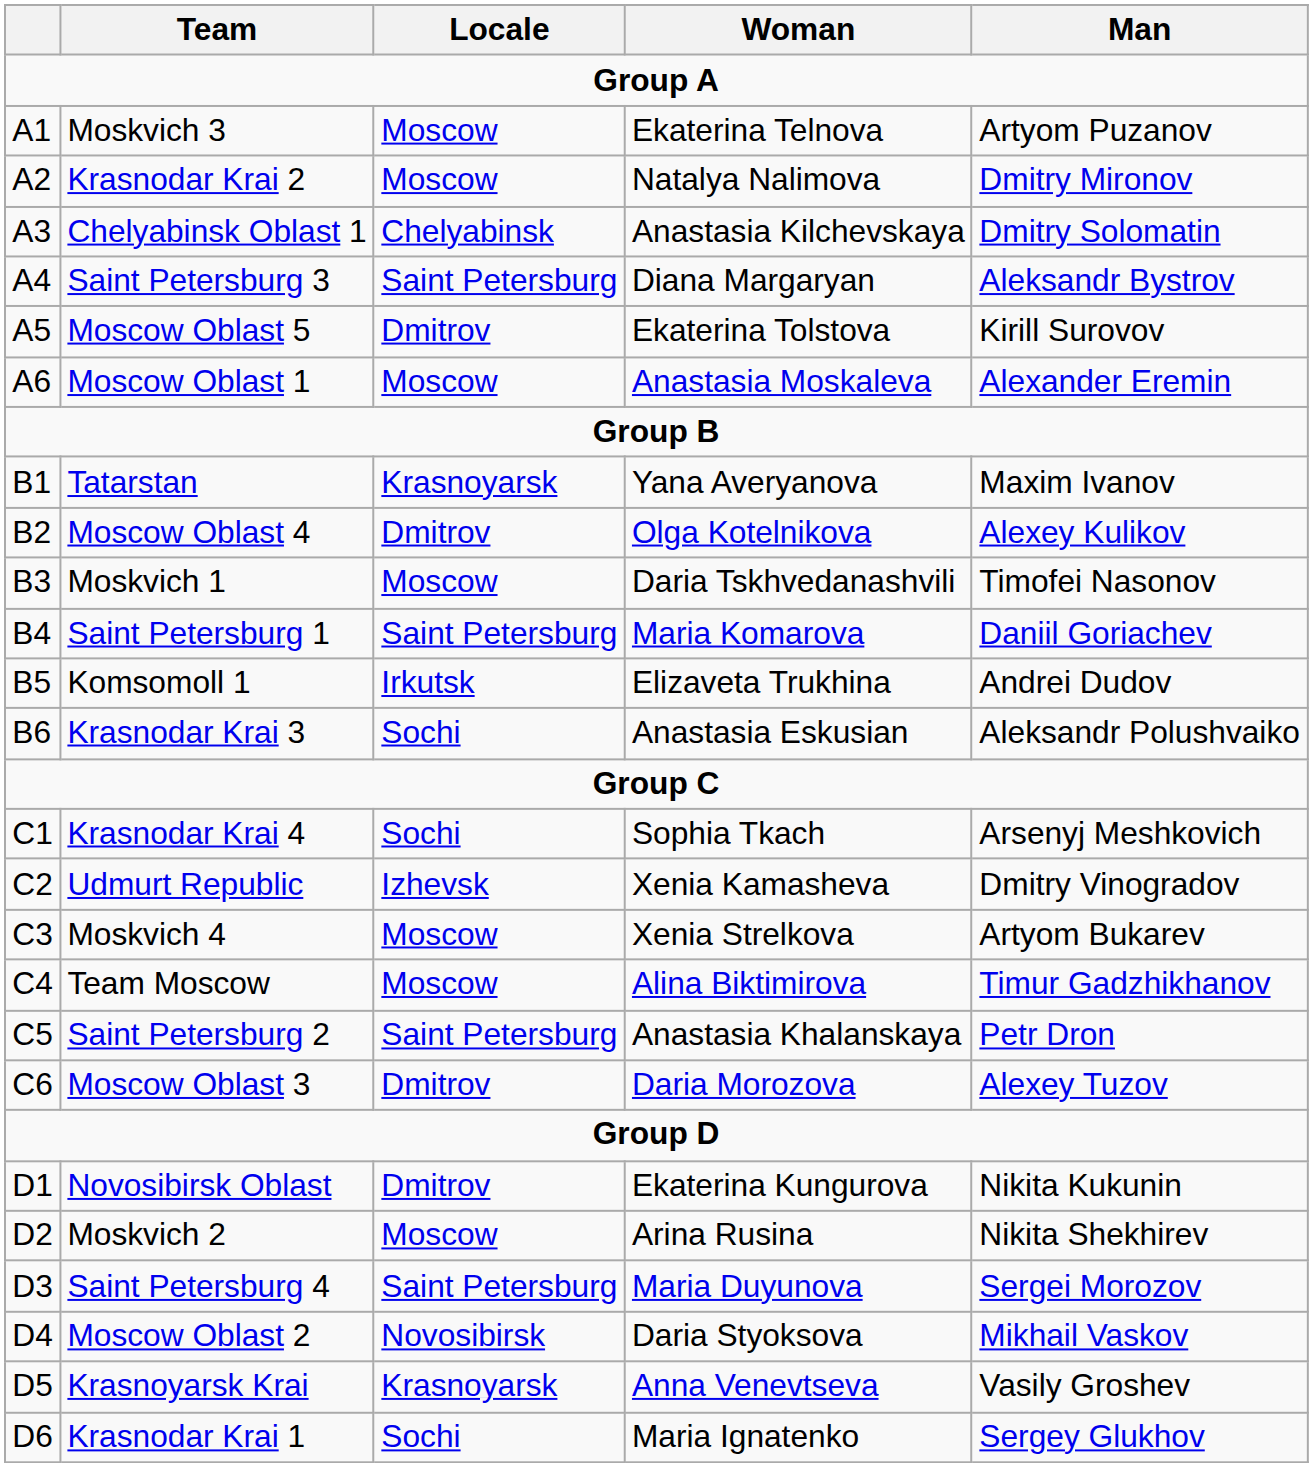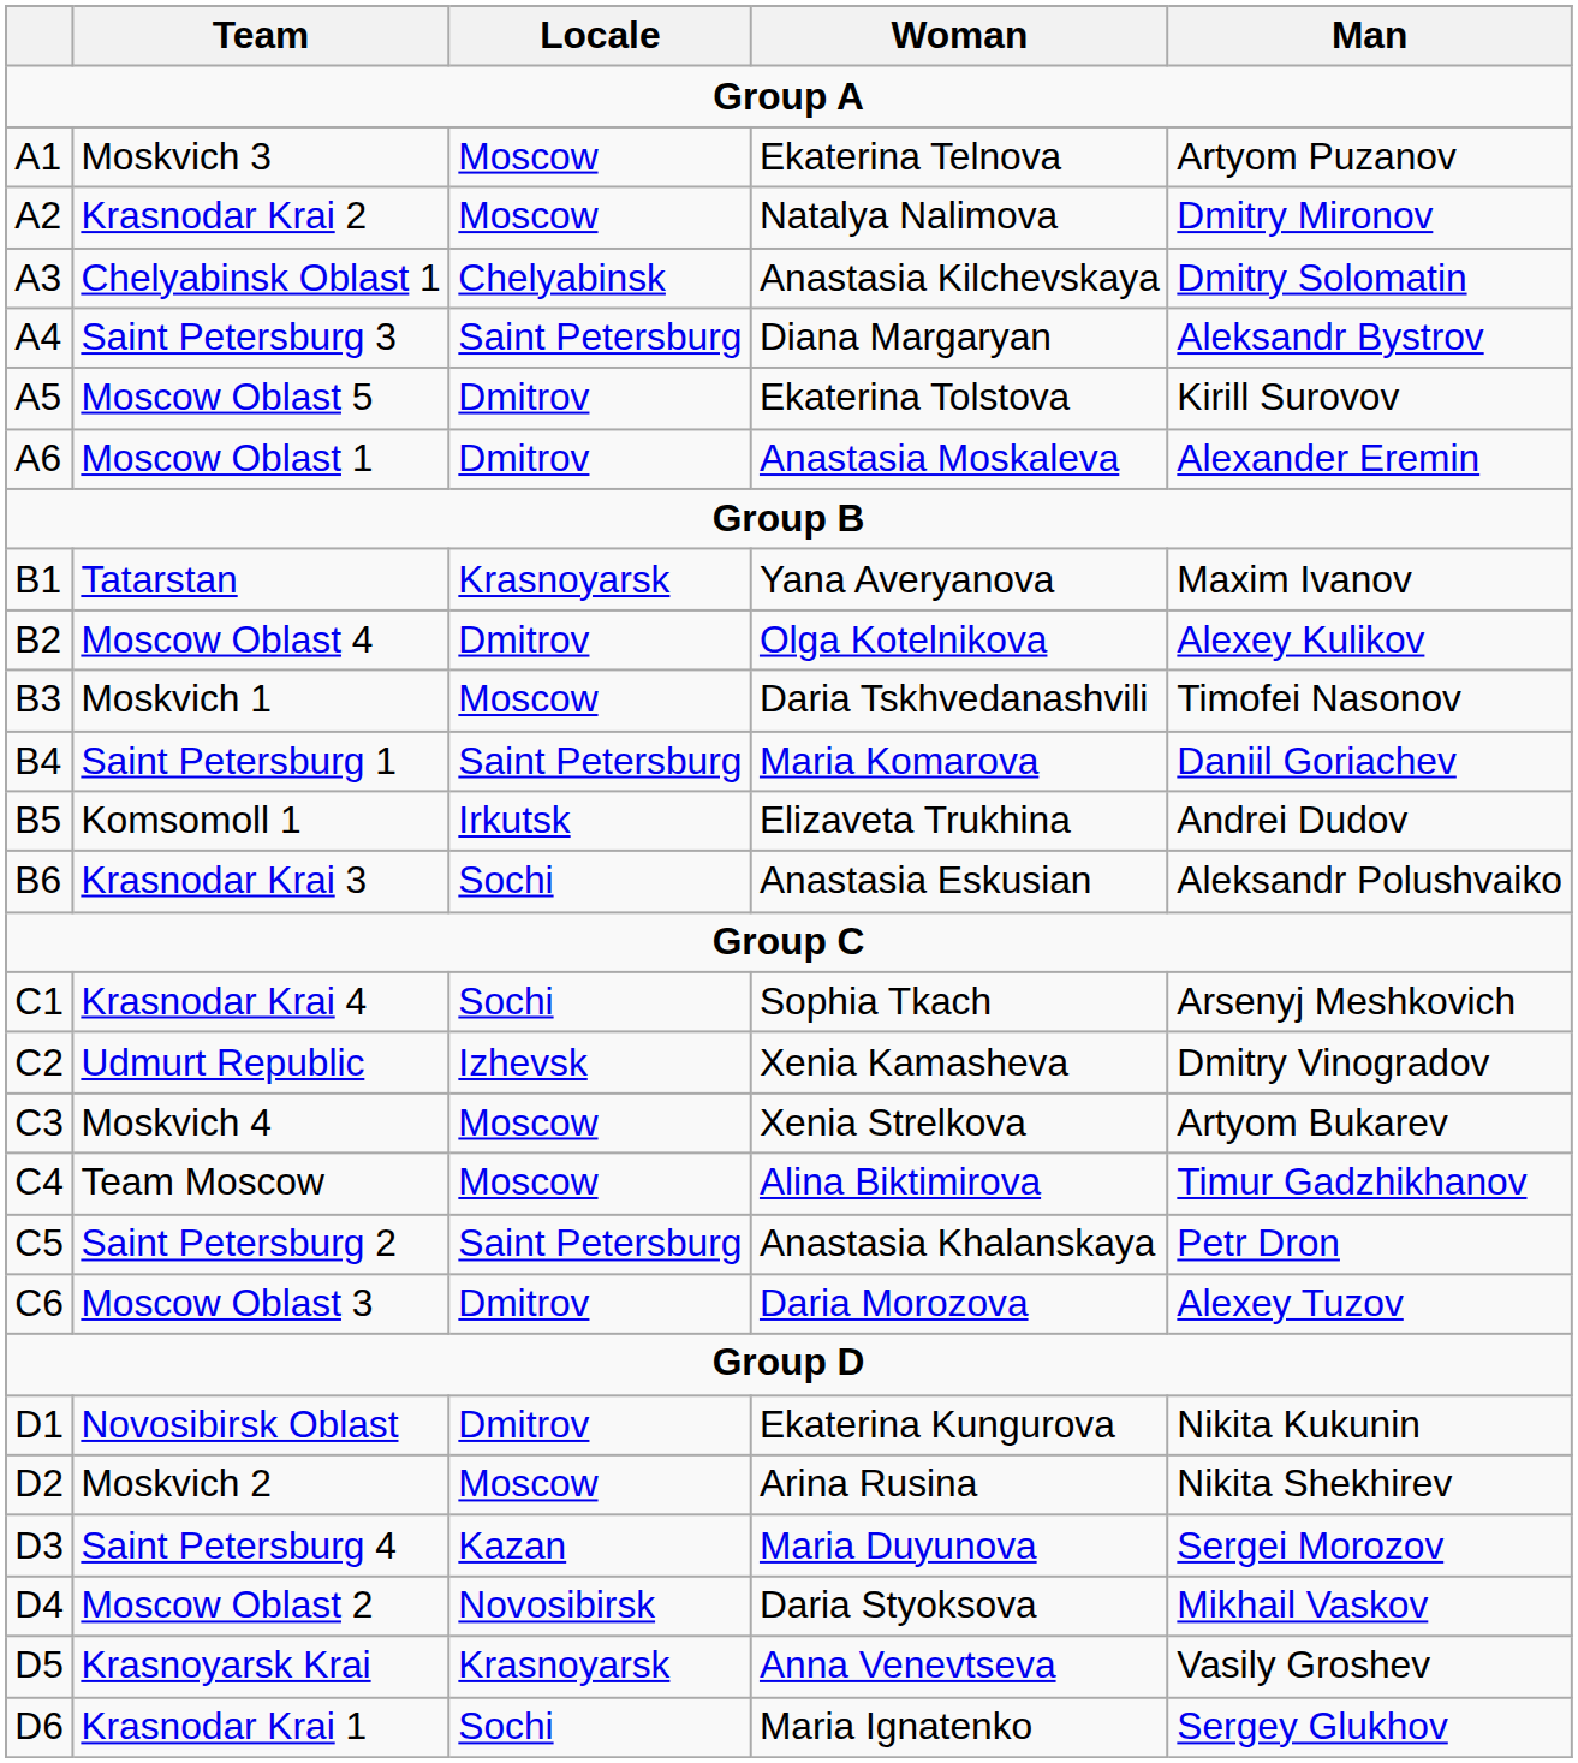 <table class="wikitable">
 <tr>
 <th></th>
 <th>Team</th>
 <th>Locale</th>
 <th>Woman</th>
 <th>Man</th>
 </tr>
 <tr>
 <td colspan="5" style="text-align:center;"><strong>Group A</strong></td>
 </tr>
 <tr>
 <td>A1</td>
 <td>Moskvich 3</td>
 <td><a href='#'>Moscow</a></td>
 <td>Ekaterina Telnova</td>
 <td>Artyom Puzanov</td>
 </tr>
 <tr>
 <td>A2</td>
 <td><a href='#'>Krasnodar Krai</a> 2</td>
 <td><a href='#'>Moscow</a></td>
 <td>Natalya Nalimova</td>
 <td><a href='#'>Dmitry Mironov</a></td>
 </tr>
 <tr>
 <td>A3</td>
 <td><a href='#'>Chelyabinsk Oblast</a> 1</td>
 <td><a href='#'>Chelyabinsk</a></td>
 <td>Anastasia Kilchevskaya</td>
 <td><a href='#'>Dmitry Solomatin</a></td>
 </tr>
 <tr>
 <td>A4</td>
 <td><a href='#'>Saint Petersburg</a> 3</td>
 <td><a href='#'>Saint Petersburg</a></td>
 <td>Diana Margaryan</td>
 <td><a href='#'>Aleksandr Bystrov</a></td>
 </tr>
 <tr>
 <td>A5</td>
 <td><a href='#'>Moscow Oblast</a> 5</td>
 <td><a href='#'>Dmitrov</a></td>
 <td>Ekaterina Tolstova</td>
 <td>Kirill Surovov</td>
 </tr>
 <tr>
 <td>A6</td>
 <td><a href='#'>Moscow Oblast</a> 1</td>
-<td><a href='#'>Moscow</a></td>
+<td><a href='#'>Dmitrov</a></td>
 <td><a href='#'>Anastasia Moskaleva</a></td>
 <td><a href='#'>Alexander Eremin</a></td>
 </tr>
 <tr>
 <td colspan="5" style="text-align:center;"><strong>Group B</strong></td>
 </tr>
 <tr>
 <td>B1</td>
 <td><a href='#'>Tatarstan</a></td>
 <td><a href='#'>Krasnoyarsk</a></td>
 <td>Yana Averyanova</td>
 <td>Maxim Ivanov</td>
 </tr>
 <tr>
 <td>B2</td>
 <td><a href='#'>Moscow Oblast</a> 4</td>
 <td><a href='#'>Dmitrov</a></td>
 <td><a href='#'>Olga Kotelnikova</a></td>
 <td><a href='#'>Alexey Kulikov</a></td>
 </tr>
 <tr>
 <td>B3</td>
 <td>Moskvich 1</td>
 <td><a href='#'>Moscow</a></td>
 <td>Daria Tskhvedanashvili</td>
 <td>Timofei Nasonov</td>
 </tr>
 <tr>
 <td>B4</td>
 <td><a href='#'>Saint Petersburg</a> 1</td>
 <td><a href='#'>Saint Petersburg</a></td>
 <td><a href='#'>Maria Komarova</a></td>
 <td><a href='#'>Daniil Goriachev</a></td>
 </tr>
 <tr>
 <td>B5</td>
 <td>Komsomoll 1</td>
 <td><a href='#'>Irkutsk</a></td>
 <td>Elizaveta Trukhina</td>
 <td>Andrei Dudov</td>
 </tr>
 <tr>
 <td>B6</td>
 <td><a href='#'>Krasnodar Krai</a> 3</td>
 <td><a href='#'>Sochi</a></td>
 <td>Anastasia Eskusian</td>
 <td>Aleksandr Polushvaiko</td>
 </tr>
 <tr>
 <td colspan="5" style="text-align:center;"><strong>Group C</strong></td>
 </tr>
 <tr>
 <td>C1</td>
 <td><a href='#'>Krasnodar Krai</a> 4</td>
 <td><a href='#'>Sochi</a></td>
 <td>Sophia Tkach</td>
 <td>Arsenyj Meshkovich</td>
 </tr>
 <tr>
 <td>C2</td>
 <td><a href='#'>Udmurt Republic</a></td>
 <td><a href='#'>Izhevsk</a></td>
 <td>Xenia Kamasheva</td>
 <td>Dmitry Vinogradov</td>
 </tr>
 <tr>
 <td>C3</td>
 <td>Moskvich 4</td>
 <td><a href='#'>Moscow</a></td>
 <td>Xenia Strelkova</td>
 <td>Artyom Bukarev</td>
 </tr>
 <tr>
 <td>C4</td>
 <td>Team Moscow</td>
 <td><a href='#'>Moscow</a></td>
 <td><a href='#'>Alina Biktimirova</a></td>
 <td><a href='#'>Timur Gadzhikhanov</a></td>
 </tr>
 <tr>
 <td>C5</td>
 <td><a href='#'>Saint Petersburg</a> 2</td>
 <td><a href='#'>Saint Petersburg</a></td>
 <td>Anastasia Khalanskaya</td>
 <td><a href='#'>Petr Dron</a></td>
 </tr>
 <tr>
 <td>C6</td>
 <td><a href='#'>Moscow Oblast</a> 3</td>
 <td><a href='#'>Dmitrov</a></td>
 <td><a href='#'>Daria Morozova</a></td>
 <td><a href='#'>Alexey Tuzov</a></td>
 </tr>
 <tr>
 <td colspan="5" style="text-align:center;"><strong>Group D</strong></td>
 </tr>
 <tr>
 <td>D1</td>
 <td><a href='#'>Novosibirsk Oblast</a></td>
 <td><a href='#'>Dmitrov</a></td>
 <td>Ekaterina Kungurova</td>
 <td>Nikita Kukunin</td>
 </tr>
 <tr>
 <td>D2</td>
 <td>Moskvich 2</td>
 <td><a href='#'>Moscow</a></td>
 <td>Arina Rusina</td>
 <td>Nikita Shekhirev</td>
 </tr>
 <tr>
 <td>D3</td>
 <td><a href='#'>Saint Petersburg</a> 4</td>
-<td><a href='#'>Saint Petersburg</a></td>
+<td><a href='#'>Kazan</a></td>
 <td><a href='#'>Maria Duyunova</a></td>
 <td><a href='#'>Sergei Morozov</a></td>
 </tr>
 <tr>
 <td>D4</td>
 <td><a href='#'>Moscow Oblast</a> 2</td>
 <td><a href='#'>Novosibirsk</a></td>
 <td>Daria Styoksova</td>
 <td><a href='#'>Mikhail Vaskov</a></td>
 </tr>
 <tr>
 <td>D5</td>
 <td><a href='#'>Krasnoyarsk Krai</a></td>
 <td><a href='#'>Krasnoyarsk</a></td>
 <td><a href='#'>Anna Venevtseva</a></td>
 <td>Vasily Groshev</td>
 </tr>
 <tr>
 <td>D6</td>
 <td><a href='#'>Krasnodar Krai</a> 1</td>
 <td><a href='#'>Sochi</a></td>
 <td>Maria Ignatenko</td>
 <td><a href='#'>Sergey Glukhov</a></td>
 </tr>
 </table>
